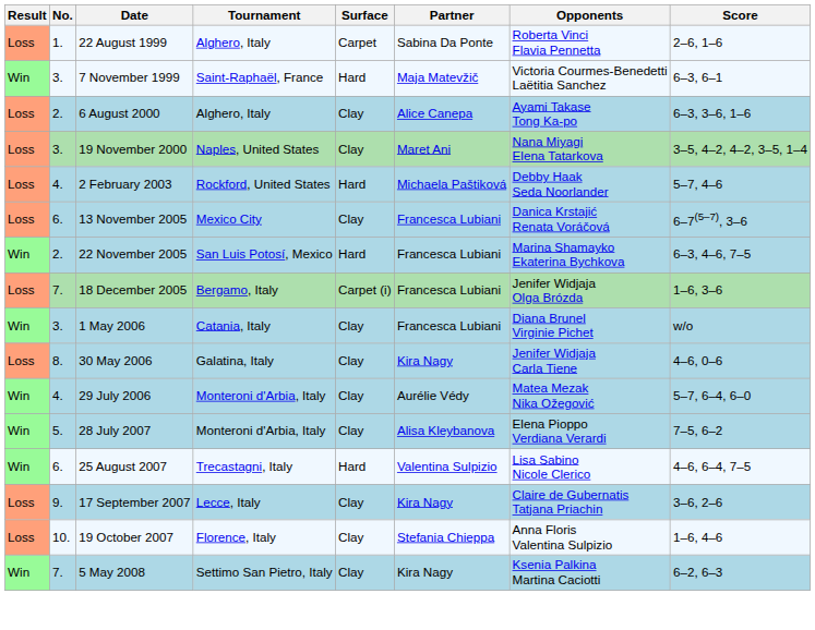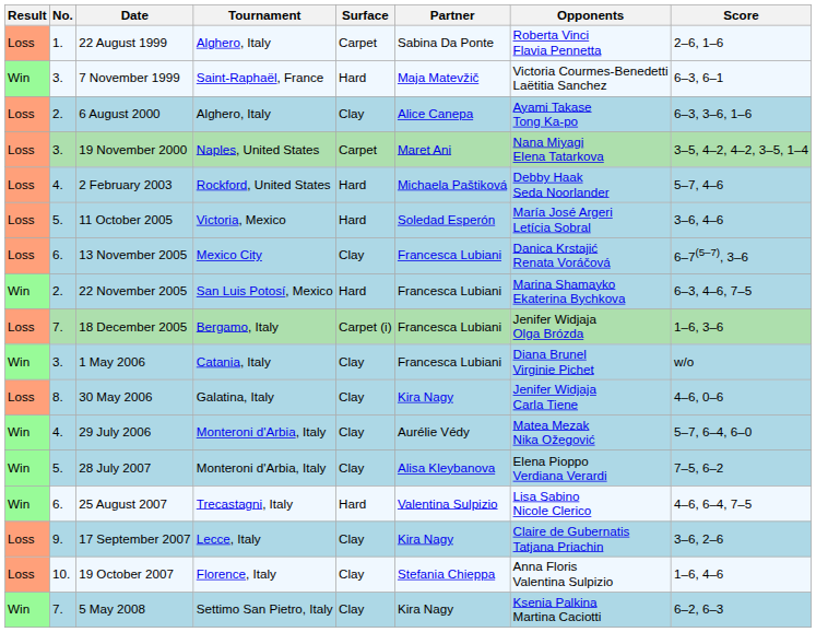 <table class="sortable wikitable" style=font-size:97%>
 <tr>
 <th>Result</th>
 <th>No.</th>
 <th>Date</th>
 <th>Tournament</th>
 <th>Surface</th>
 <th>Partner</th>
 <th>Opponents</th>
 <th class="unsortable">Score</th>
 </tr>
 <tr style="background:#f0f8ff;">
 <td style="background:#ffa07a;">Loss</td>
 <td>1.</td>
 <td>22 August 1999</td>
 <td><a href='#'>Alghero</a>, Italy</td>
 <td>Carpet</td>
 <td> Sabina Da Ponte</td>
 <td> <a href='#'>Roberta Vinci</a><br> <a href='#'>Flavia Pennetta</a></td>
 <td>2–6, 1–6</td>
 </tr>
 <tr style="background:#f0f8ff;">
 <td style="background:#98fb98;">Win</td>
 <td>3.</td>
 <td>7 November 1999</td>
 <td><a href='#'>Saint-Raphaël</a>, France</td>
 <td>Hard</td>
 <td> <a href='#'>Maja Matevžič</a></td>
 <td> Victoria Courmes-Benedetti<br> Laëtitia Sanchez</td>
 <td>6–3, 6–1</td>
 </tr>
 <tr style="background:lightblue;">
 <td style="background:#ffa07a;">Loss</td>
 <td>2.</td>
 <td>6 August 2000</td>
 <td>Alghero, Italy</td>
 <td>Clay</td>
 <td> <a href='#'>Alice Canepa</a></td>
 <td> <a href='#'>Ayami Takase</a><br> <a href='#'>Tong Ka-po</a></td>
 <td>6–3, 3–6, 1–6</td>
 </tr>
 <tr style="background:#addfad;">
 <td style="background:#ffa07a;">Loss</td>
 <td>3.</td>
 <td>19 November 2000</td>
 <td><a href='#'>Naples</a>, United States</td>
-<td>Clay</td>
+<td>Carpet</td>
 <td> <a href='#'>Maret Ani</a></td>
 <td> <a href='#'>Nana Miyagi</a><br> <a href='#'>Elena Tatarkova</a></td>
 <td>3–5, 4–2, 4–2, 3–5, 1–4</td>
 </tr>
 <tr style="background:lightblue;">
 <td style="background:#ffa07a;">Loss</td>
 <td>4.</td>
 <td>2 February 2003</td>
 <td><a href='#'>Rockford</a>, United States</td>
 <td>Hard</td>
 <td> <a href='#'>Michaela Paštiková</a></td>
 <td> <a href='#'>Debby Haak</a><br> <a href='#'>Seda Noorlander</a></td>
 <td>5–7, 4–6</td>
+</tr>
+<tr style="background:lightblue;">
+<td style="background:#ffa07a;">Loss</td>
+<td>5.</td>
+<td>11 October 2005</td>
+<td><a href='#'>Victoria</a>, Mexico</td>
+<td>Hard</td>
+<td> <a href='#'>Soledad Esperón</a></td>
+<td> <a href='#'>María José Argeri</a><br> <a href='#'>Letícia Sobral</a></td>
+<td>3–6, 4–6</td>
 </tr>
 <tr style="background:lightblue;">
 <td style="background:#ffa07a;">Loss</td>
 <td>6.</td>
 <td>13 November 2005</td>
 <td><a href='#'>Mexico City</a></td>
 <td>Clay</td>
 <td> <a href='#'>Francesca Lubiani</a></td>
 <td> <a href='#'>Danica Krstajić</a><br> <a href='#'>Renata Voráčová</a></td>
 <td>6–7<sup>(5–7)</sup>, 3–6</td>
 </tr>
 <tr style="background:lightblue;">
 <td style="background:#98fb98;">Win</td>
 <td>2.</td>
 <td>22 November 2005</td>
 <td><a href='#'>San Luis Potosí</a>, Mexico</td>
 <td>Hard</td>
 <td> Francesca Lubiani</td>
 <td> <a href='#'>Marina Shamayko</a><br> <a href='#'>Ekaterina Bychkova</a></td>
 <td>6–3, 4–6, 7–5</td>
 </tr>
 <tr style="background:#addfad;">
 <td style="background:#ffa07a;">Loss</td>
 <td>7.</td>
 <td>18 December 2005</td>
 <td><a href='#'>Bergamo</a>, Italy</td>
 <td>Carpet (i)</td>
 <td> Francesca Lubiani</td>
 <td> Jenifer Widjaja<br> <a href='#'>Olga Brózda</a></td>
 <td>1–6, 3–6</td>
 </tr>
 <tr style="background:lightblue;">
 <td style="background:#98fb98;">Win</td>
 <td>3.</td>
 <td>1 May 2006</td>
 <td><a href='#'>Catania</a>, Italy</td>
 <td>Clay</td>
 <td> Francesca Lubiani</td>
 <td> <a href='#'>Diana Brunel</a><br> <a href='#'>Virginie Pichet</a></td>
 <td>w/o</td>
 </tr>
 <tr style="background:lightblue;">
 <td style="background:#ffa07a;">Loss</td>
 <td>8.</td>
 <td>30 May 2006</td>
 <td>Galatina, Italy</td>
 <td>Clay</td>
 <td> <a href='#'>Kira Nagy</a></td>
 <td> <a href='#'>Jenifer Widjaja</a><br> <a href='#'>Carla Tiene</a></td>
 <td>4–6, 0–6</td>
 </tr>
 <tr style="background:lightblue;">
 <td style="background:#98fb98;">Win</td>
 <td>4.</td>
 <td>29 July 2006</td>
 <td><a href='#'>Monteroni d'Arbia</a>, Italy</td>
 <td>Clay</td>
 <td> Aurélie Védy</td>
 <td> <a href='#'>Matea Mezak</a><br> <a href='#'>Nika Ožegović</a></td>
 <td>5–7, 6–4, 6–0</td>
 </tr>
 <tr style="background:lightblue;">
 <td style="background:#98fb98;">Win</td>
 <td>5.</td>
 <td>28 July 2007</td>
 <td>Monteroni d'Arbia, Italy</td>
 <td>Clay</td>
 <td> <a href='#'>Alisa Kleybanova</a></td>
 <td> Elena Pioppo<br> <a href='#'>Verdiana Verardi</a></td>
 <td>7–5, 6–2</td>
 </tr>
 <tr style="background:#f0f8ff;">
 <td style="background:#98fb98;">Win</td>
 <td>6.</td>
 <td>25 August 2007</td>
 <td><a href='#'>Trecastagni</a>, Italy</td>
 <td>Hard</td>
 <td> <a href='#'>Valentina Sulpizio</a></td>
 <td> <a href='#'>Lisa Sabino</a><br> <a href='#'>Nicole Clerico</a></td>
 <td>4–6, 6–4, 7–5</td>
 </tr>
 <tr style="background:lightblue;">
 <td style="background:#ffa07a;">Loss</td>
 <td>9.</td>
 <td>17 September 2007</td>
 <td><a href='#'>Lecce</a>, Italy</td>
 <td>Clay</td>
 <td> <a href='#'>Kira Nagy</a></td>
 <td> <a href='#'>Claire de Gubernatis</a><br> <a href='#'>Tatjana Priachin</a></td>
 <td>3–6, 2–6</td>
 </tr>
 <tr style="background:#f0f8ff;">
 <td style="background:#ffa07a;">Loss</td>
 <td>10.</td>
 <td>19 October 2007</td>
 <td><a href='#'>Florence</a>, Italy</td>
 <td>Clay</td>
 <td> <a href='#'>Stefania Chieppa</a></td>
 <td> Anna Floris<br> Valentina Sulpizio</td>
 <td>1–6, 4–6</td>
 </tr>
 <tr style="background:lightblue;">
 <td style="background:#98fb98;">Win</td>
 <td>7.</td>
 <td>5 May 2008</td>
 <td>Settimo San Pietro, Italy</td>
 <td>Clay</td>
 <td> Kira Nagy</td>
 <td> <a href='#'>Ksenia Palkina</a><br> Martina Caciotti</td>
 <td>6–2, 6–3</td>
 </tr>
 </table>
